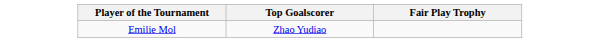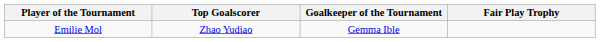 <table class=wikitable style="text-align:center; margin:auto">
 <tr>
 <th style="width: 220px;">Player of the Tournament</th>
 <th style="width: 220px;">Top Goalscorer</th>
+<th style="width: 220px;">Goalkeeper of the Tournament</th>
 <th style="width: 220px;">Fair Play Trophy</th>
 </tr>
 <tr>
 <td> <a href='#'>Emilie Mol</a></td>
 <td> <a href='#'>Zhao Yudiao</a></td>
+<td> <a href='#'>Gemma Ible</a></td>
 <td></td>
 </tr>
 </table>
